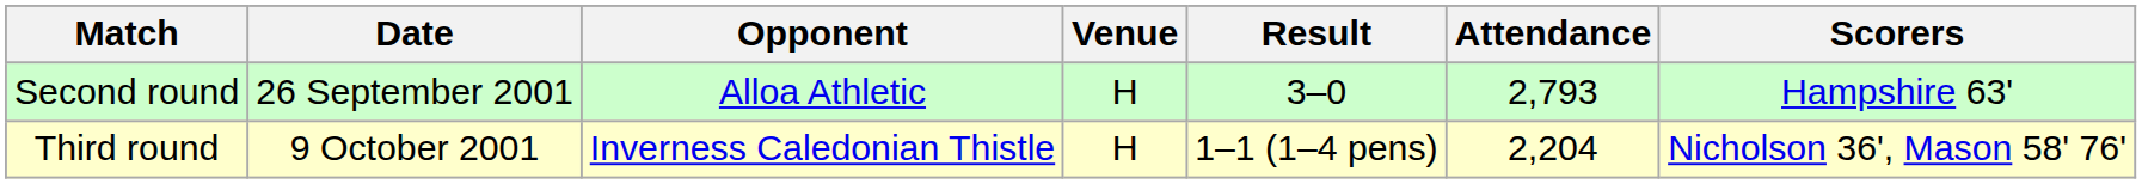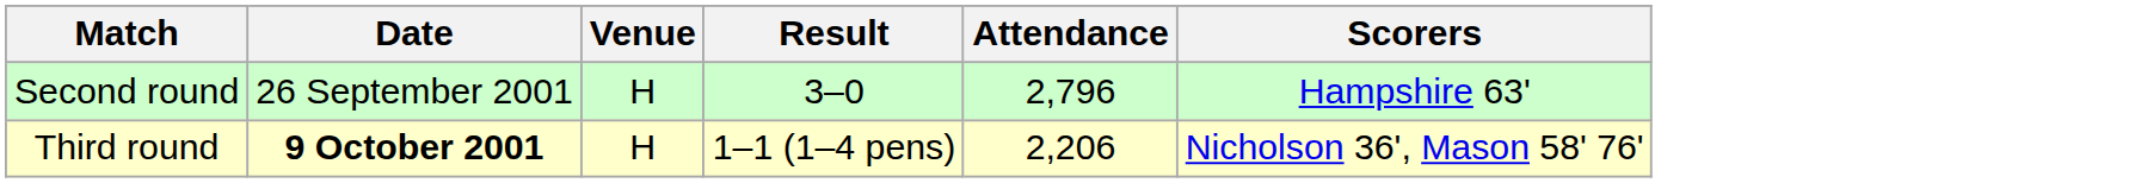 <table class="wikitable" style="font-size:100%; text-align:center">
 <tr>
 <th>Match</th>
 <th>Date</th>
-<th>Opponent</th>
 <th>Venue</th>
 <th>Result</th>
 <th>Attendance</th>
 <th>Scorers</th>
 </tr>
 <tr style="background: #CCFFCC;">
 <td>Second round</td>
 <td>26 September 2001</td>
-<td><a href='#'>Alloa Athletic</a></td>
 <td>H</td>
 <td>3–0</td>
-<td>2,793</td>
+<td>2,796</td>
 <td><a href='#'>Hampshire</a> 63'</td>
 </tr>
 <tr style="background: #FFFFCC;">
 <td>Third round</td>
-<td>9 October 2001</td>
-<td><a href='#'>Inverness Caledonian Thistle</a></td>
+<td><strong>9 October 2001</strong></td>
 <td>H</td>
 <td>1–1 (1–4 pens)</td>
-<td>2,204</td>
+<td>2,206</td>
 <td><a href='#'>Nicholson</a> 36', <a href='#'>Mason</a> 58' 76'</td>
 </tr>
 </table>
